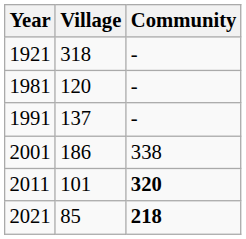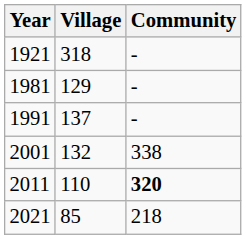 <table class=wikitable>
 <tr>
 <th>Year</th>
 <th>Village</th>
 <th>Community</th>
 </tr>
 <tr>
 <td>1921</td>
 <td>318</td>
 <td>-</td>
 </tr>
 <tr>
 <td>1981</td>
-<td>120</td>
+<td>129</td>
 <td>-</td>
 </tr>
 <tr>
 <td>1991</td>
 <td>137</td>
 <td>-</td>
 </tr>
 <tr>
 <td>2001</td>
-<td>186</td>
+<td>132</td>
 <td>338</td>
 </tr>
 <tr>
 <td>2011</td>
-<td>101</td>
+<td>110</td>
 <td><strong>320</strong></td>
 </tr>
 <tr>
 <td>2021</td>
 <td>85</td>
-<td><strong>218</strong></td>
+<td>218</td>
 </tr>
 </table>
